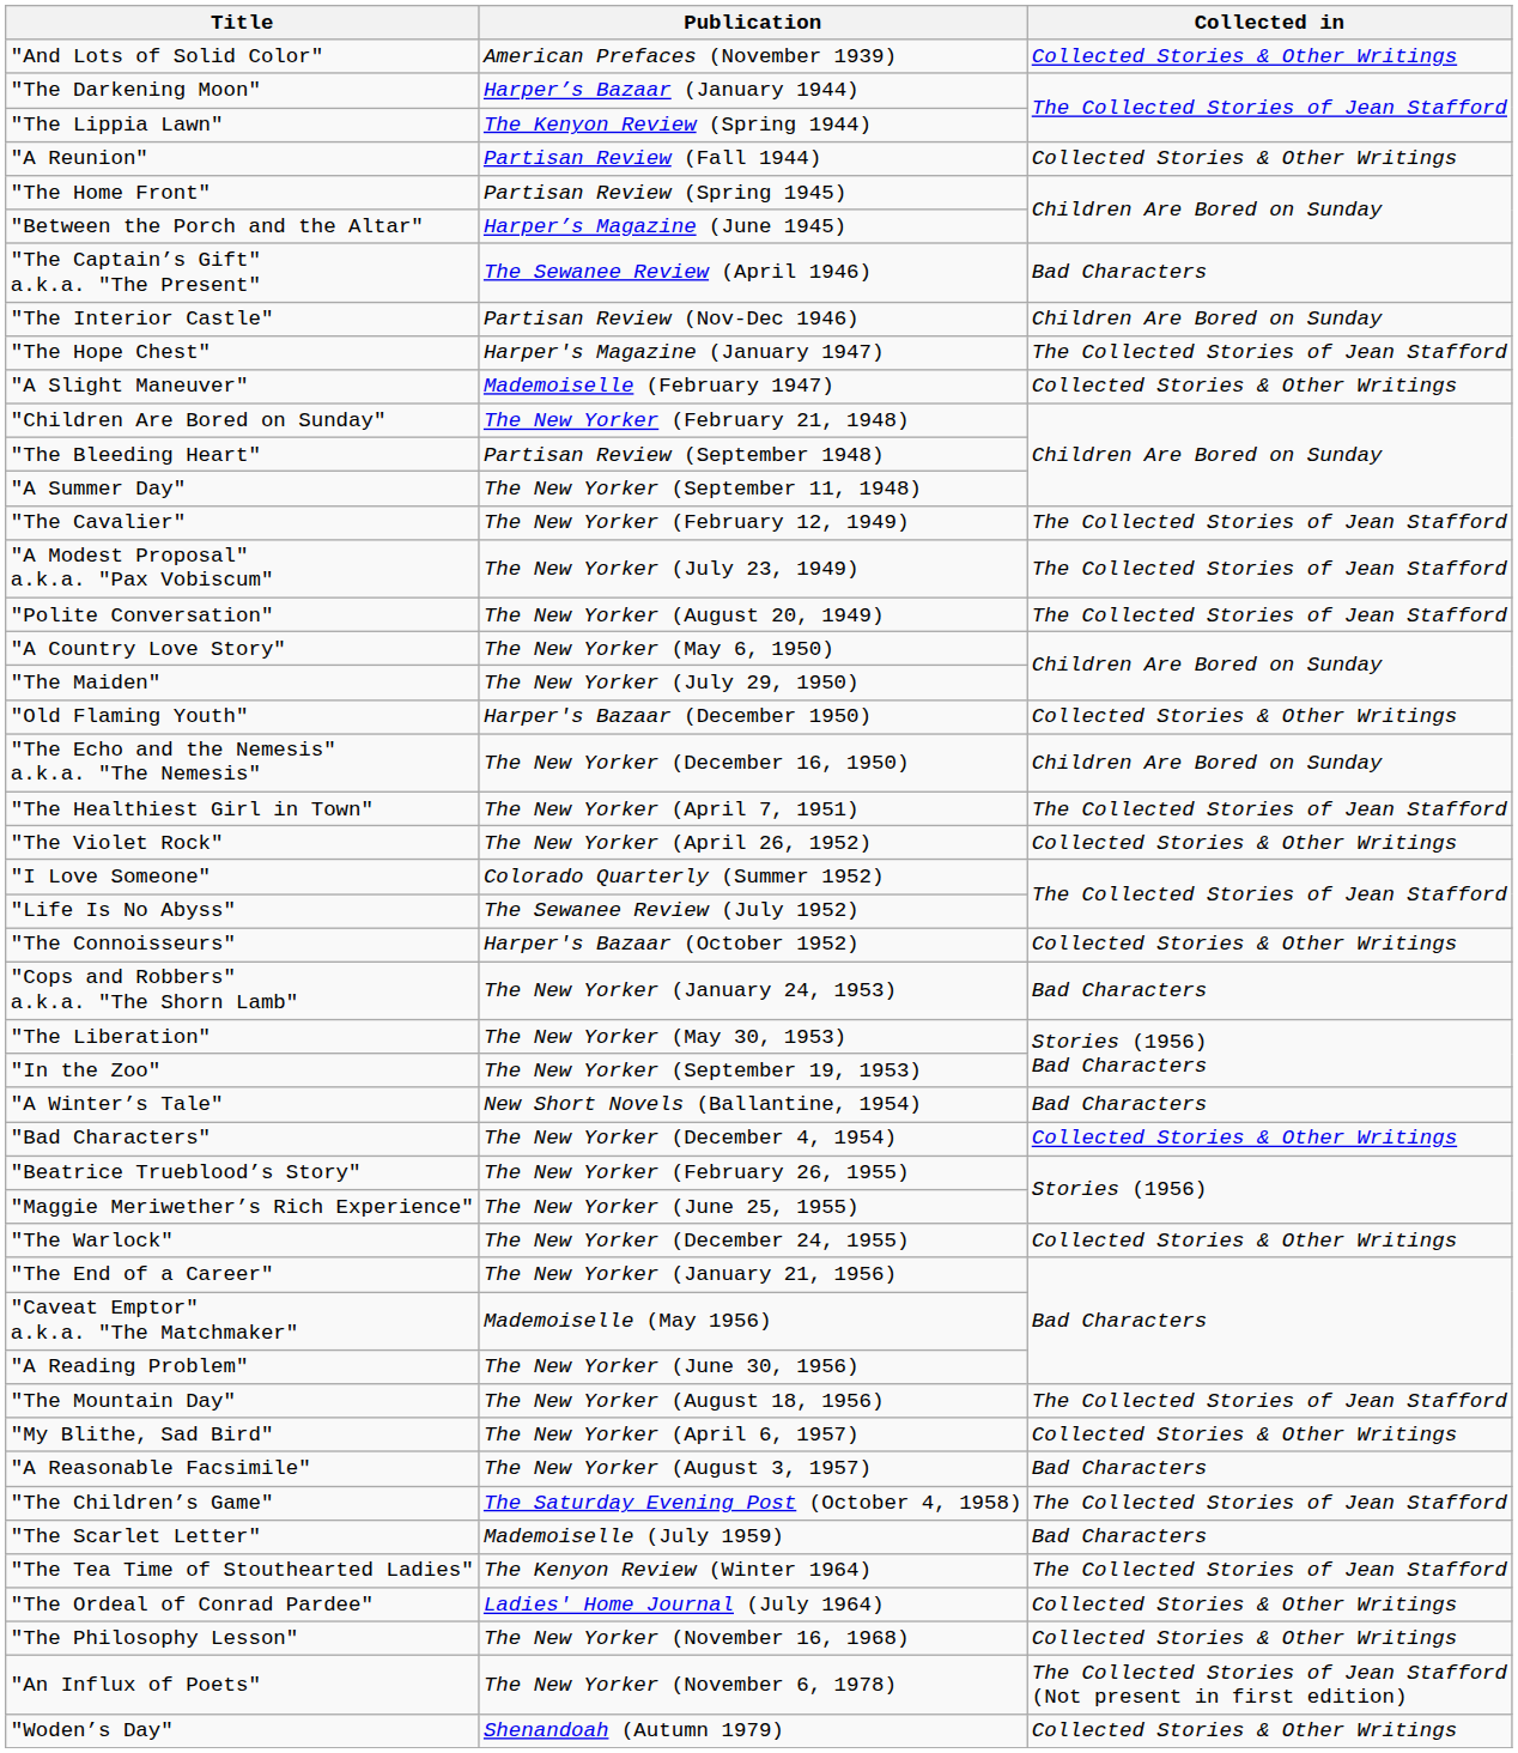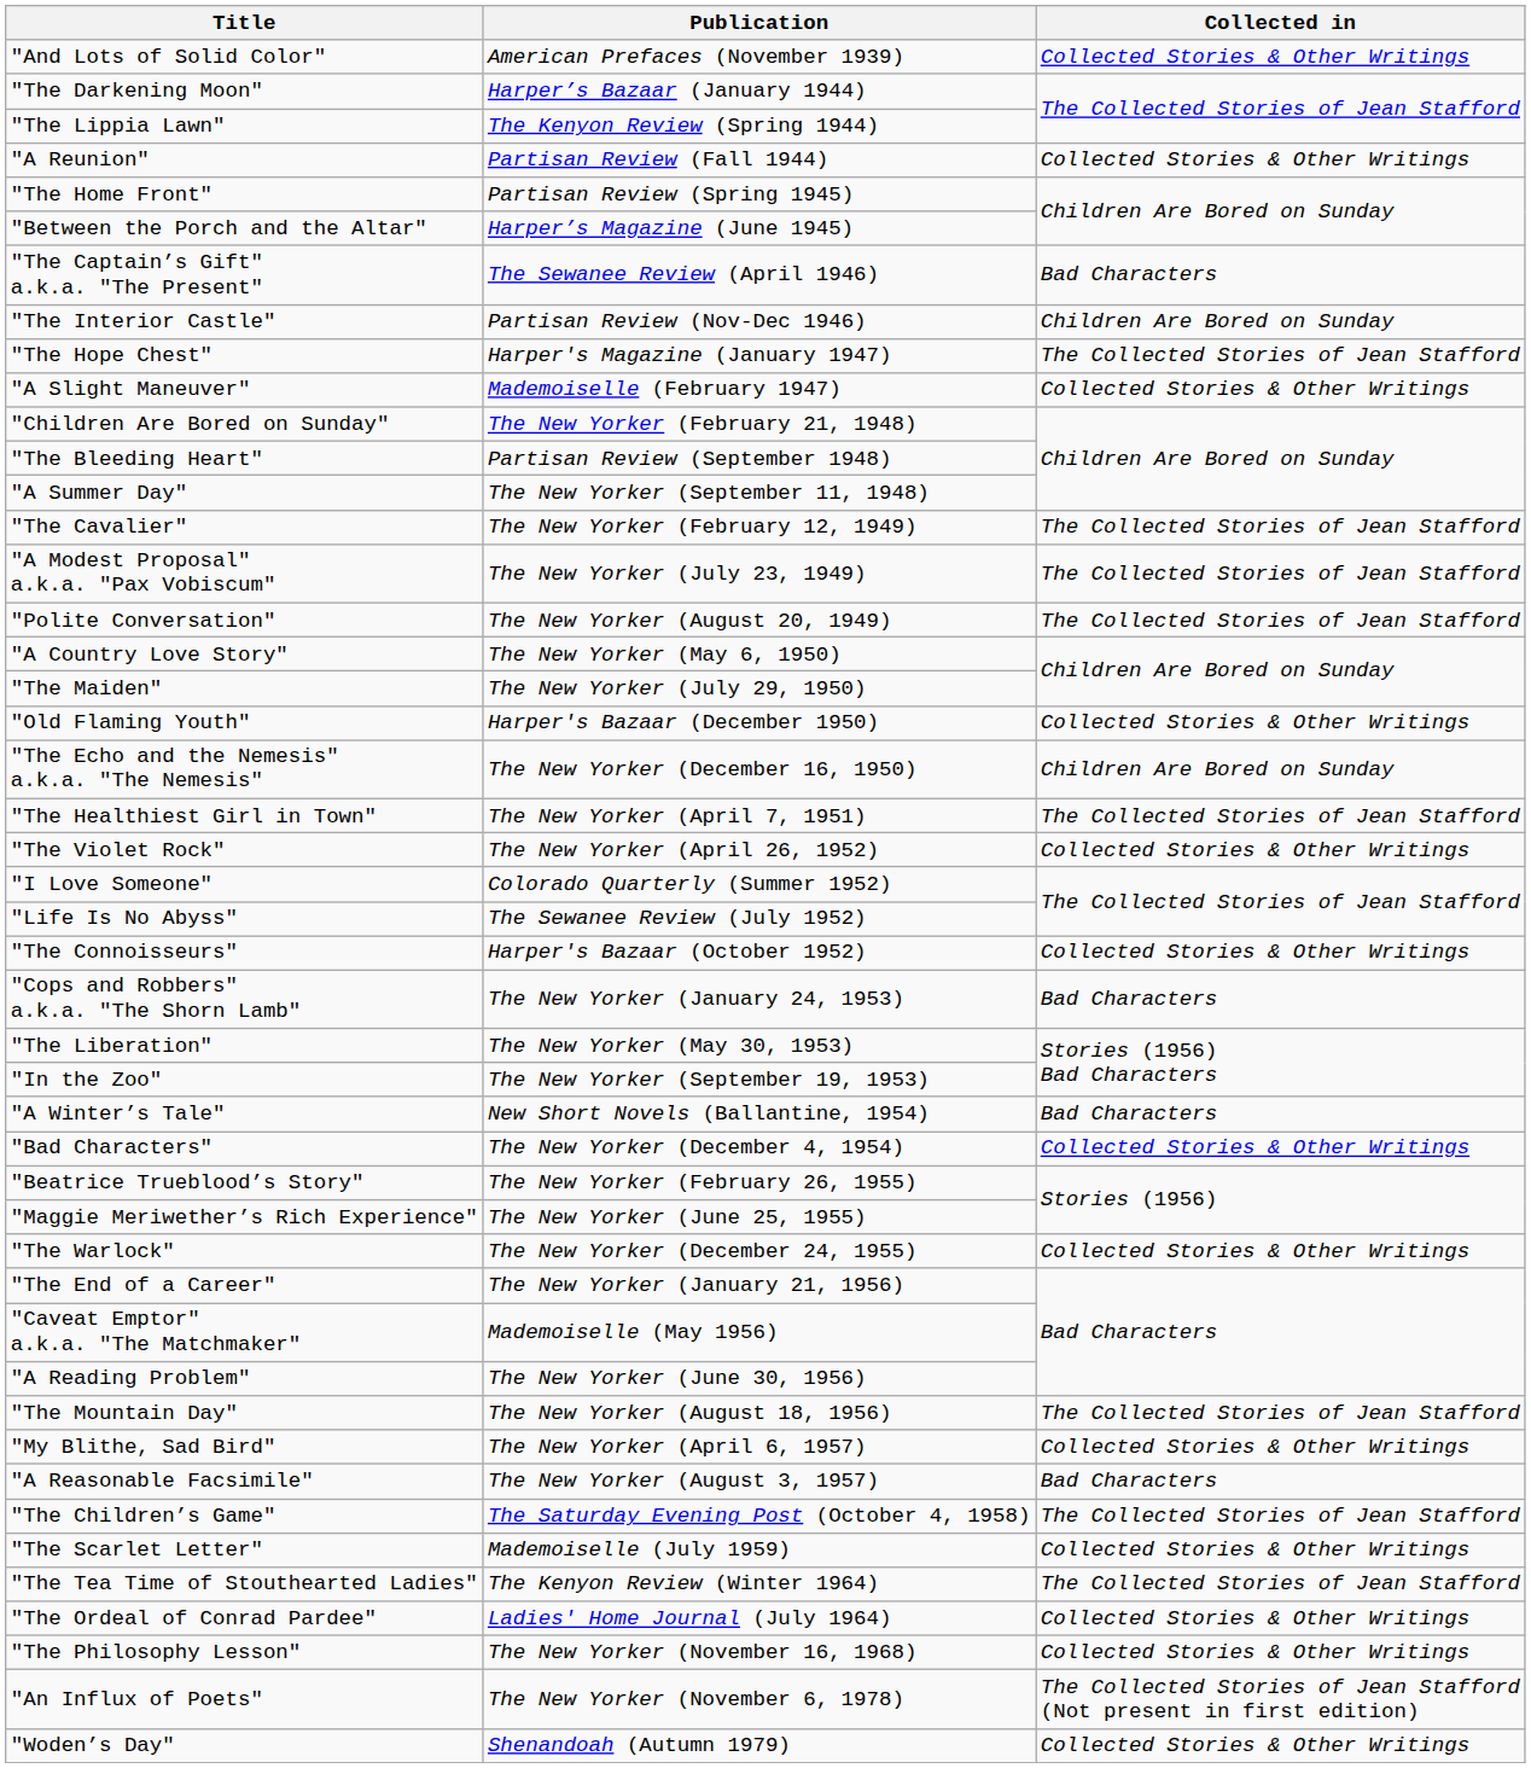 <table class="wikitable">
 <tr>
 <th>Title</th>
 <th>Publication</th>
 <th>Collected in</th>
 </tr>
 <tr>
 <td>"And Lots of Solid Color"</td>
 <td><em>American Prefaces</em> (November 1939)</td>
 <td><em><a href='#'>Collected Stories & Other Writings</a></em></td>
 </tr>
 <tr>
 <td>"The Darkening Moon"</td>
 <td><em><a href='#'>Harper’s Bazaar</a></em> (January 1944)</td>
 <td rowspan=2><em><a href='#'>The Collected Stories of Jean Stafford</a></em></td>
 </tr>
 <tr>
 <td>"The Lippia Lawn"</td>
 <td><em><a href='#'>The Kenyon Review</a></em> (Spring 1944)</td>
 </tr>
 <tr>
 <td>"A Reunion"</td>
 <td><em><a href='#'>Partisan Review</a></em> (Fall 1944)</td>
 <td><em>Collected Stories & Other Writings</em></td>
 </tr>
 <tr>
 <td>"The Home Front"</td>
 <td><em>Partisan Review</em> (Spring 1945)</td>
 <td rowspan=2><em>Children Are Bored on Sunday</em></td>
 </tr>
 <tr>
 <td>"Between the Porch and the Altar"</td>
 <td><em><a href='#'>Harper’s Magazine</a></em> (June 1945)</td>
 </tr>
 <tr>
 <td>"The Captain’s Gift"<br>a.k.a. "The Present"</td>
 <td><em><a href='#'>The Sewanee Review</a></em> (April 1946)</td>
 <td><em>Bad Characters</em></td>
 </tr>
 <tr>
 <td>"The Interior Castle"</td>
 <td><em>Partisan Review</em> (Nov-Dec 1946)</td>
 <td><em>Children Are Bored on Sunday</em></td>
 </tr>
 <tr>
 <td>"The Hope Chest"</td>
 <td><em>Harper's Magazine</em> (January 1947)</td>
 <td><em>The Collected Stories of Jean Stafford</em></td>
 </tr>
 <tr>
 <td>"A Slight Maneuver"</td>
 <td><em><a href='#'>Mademoiselle</a></em> (February 1947)</td>
 <td><em>Collected Stories & Other Writings</em></td>
 </tr>
 <tr>
 <td>"Children Are Bored on Sunday"</td>
 <td><em><a href='#'>The New Yorker</a></em> (February 21, 1948)</td>
 <td rowspan=3><em>Children Are Bored on Sunday</em></td>
 </tr>
 <tr>
 <td>"The Bleeding Heart"</td>
 <td><em>Partisan Review</em> (September 1948)</td>
 </tr>
 <tr>
 <td>"A Summer Day"</td>
 <td><em>The New Yorker</em> (September 11, 1948)</td>
 </tr>
 <tr>
 <td>"The Cavalier"</td>
 <td><em>The New Yorker</em> (February 12, 1949)</td>
 <td><em>The Collected Stories of Jean Stafford</em></td>
 </tr>
 <tr>
 <td>"A Modest Proposal"<br>a.k.a. "Pax Vobiscum"</td>
 <td><em>The New Yorker</em> (July 23, 1949)</td>
 <td><em>The Collected Stories of Jean Stafford</em></td>
 </tr>
 <tr>
 <td>"Polite Conversation"</td>
 <td><em>The New Yorker</em> (August 20, 1949)</td>
 <td><em>The Collected Stories of Jean Stafford</em></td>
 </tr>
 <tr>
 <td>"A Country Love Story"</td>
 <td><em>The New Yorker</em> (May 6, 1950)</td>
 <td rowspan=2><em>Children Are Bored on Sunday</em></td>
 </tr>
 <tr>
 <td>"The Maiden"</td>
 <td><em>The New Yorker</em> (July 29, 1950)</td>
 </tr>
 <tr>
 <td>"Old Flaming Youth"</td>
 <td><em>Harper's Bazaar</em> (December 1950)</td>
 <td><em>Collected Stories & Other Writings</em></td>
 </tr>
 <tr>
 <td>"The Echo and the Nemesis"<br>a.k.a. "The Nemesis"</td>
 <td><em>The New Yorker</em> (December 16, 1950)</td>
 <td><em>Children Are Bored on Sunday</em></td>
 </tr>
 <tr>
 <td>"The Healthiest Girl in Town"</td>
 <td><em>The New Yorker</em> (April 7, 1951)</td>
 <td><em>The Collected Stories of Jean Stafford</em></td>
 </tr>
 <tr>
 <td>"The Violet Rock"</td>
 <td><em>The New Yorker</em> (April 26, 1952)</td>
 <td><em>Collected Stories & Other Writings</em></td>
 </tr>
 <tr>
 <td>"I Love Someone"</td>
 <td><em>Colorado Quarterly</em> (Summer 1952)</td>
 <td rowspan=2><em>The Collected Stories of Jean Stafford</em></td>
 </tr>
 <tr>
 <td>"Life Is No Abyss"</td>
 <td><em>The Sewanee Review</em> (July 1952)</td>
 </tr>
 <tr>
 <td>"The Connoisseurs"</td>
 <td><em>Harper's Bazaar</em> (October 1952)</td>
 <td><em>Collected Stories & Other Writings</em></td>
 </tr>
 <tr>
 <td>"Cops and Robbers"<br>a.k.a. "The Shorn Lamb"</td>
 <td><em>The New Yorker</em> (January 24, 1953)</td>
 <td><em>Bad Characters</em></td>
 </tr>
 <tr>
 <td>"The Liberation"</td>
 <td><em>The New Yorker</em> (May 30, 1953)</td>
 <td rowspan=2><em>Stories</em> (1956)<br><em>Bad Characters</em></td>
 </tr>
 <tr>
 <td>"In the Zoo"</td>
 <td><em>The New Yorker</em> (September 19, 1953)</td>
 </tr>
 <tr>
 <td>"A Winter’s Tale"</td>
 <td><em>New Short Novels</em> (Ballantine, 1954)</td>
 <td><em>Bad Characters</em></td>
 </tr>
 <tr>
 <td>"Bad Characters"</td>
 <td><em>The New Yorker</em> (December 4, 1954)</td>
 <td><em><a href='#'>Collected Stories & Other Writings</a></em></td>
 </tr>
 <tr>
 <td>"Beatrice Trueblood’s Story"</td>
 <td><em>The New Yorker</em> (February 26, 1955)</td>
 <td rowspan=2><em>Stories</em> (1956)</td>
 </tr>
 <tr>
 <td>"Maggie Meriwether’s Rich Experience"</td>
 <td><em>The New Yorker</em> (June 25, 1955)</td>
 </tr>
 <tr>
 <td>"The Warlock"</td>
 <td><em>The New Yorker</em> (December 24, 1955)</td>
 <td><em>Collected Stories & Other Writings</em></td>
 </tr>
 <tr>
 <td>"The End of a Career"</td>
 <td><em>The New Yorker</em> (January 21, 1956)</td>
 <td rowspan=3><em>Bad Characters</em></td>
 </tr>
 <tr>
 <td>"Caveat Emptor"<br>a.k.a. "The Matchmaker"</td>
 <td><em>Mademoiselle</em> (May 1956)</td>
 </tr>
 <tr>
 <td>"A Reading Problem"</td>
 <td><em>The New Yorker</em> (June 30, 1956)</td>
 </tr>
 <tr>
 <td>"The Mountain Day"</td>
 <td><em>The New Yorker</em> (August 18, 1956)</td>
 <td><em>The Collected Stories of Jean Stafford</em></td>
 </tr>
 <tr>
 <td>"My Blithe, Sad Bird"</td>
 <td><em>The New Yorker</em> (April 6, 1957)</td>
 <td><em>Collected Stories & Other Writings</em></td>
 </tr>
 <tr>
 <td>"A Reasonable Facsimile"</td>
 <td><em>The New Yorker</em> (August 3, 1957)</td>
 <td><em>Bad Characters</em></td>
 </tr>
 <tr>
 <td>"The Children’s Game"</td>
 <td><em><a href='#'>The Saturday Evening Post</a></em> (October 4, 1958)</td>
 <td><em>The Collected Stories of Jean Stafford</em></td>
 </tr>
 <tr>
 <td>"The Scarlet Letter"</td>
 <td><em>Mademoiselle</em> (July 1959)</td>
-<td><em>Bad Characters</em></td>
+<td><em>Collected Stories & Other Writings</em></td>
 </tr>
 <tr>
 <td>"The Tea Time of Stouthearted Ladies"</td>
 <td><em>The Kenyon Review</em> (Winter 1964)</td>
 <td><em>The Collected Stories of Jean Stafford</em></td>
 </tr>
 <tr>
 <td>"The Ordeal of Conrad Pardee"</td>
 <td><em><a href='#'>Ladies' Home Journal</a></em> (July 1964)</td>
 <td><em>Collected Stories & Other Writings</em></td>
 </tr>
 <tr>
 <td>"The Philosophy Lesson"</td>
 <td><em>The New Yorker</em> (November 16, 1968)</td>
 <td><em>Collected Stories & Other Writings</em></td>
 </tr>
 <tr>
 <td>"An Influx of Poets"</td>
 <td><em>The New Yorker</em> (November 6, 1978)</td>
 <td><em>The Collected Stories of Jean Stafford</em><br>(Not present in first edition)</td>
 </tr>
 <tr>
 <td>"Woden’s Day"</td>
 <td><em><a href='#'>Shenandoah</a></em> (Autumn 1979)</td>
 <td><em>Collected Stories & Other Writings </em></td>
 </tr>
 <tr>
 </tr>
 </table>
